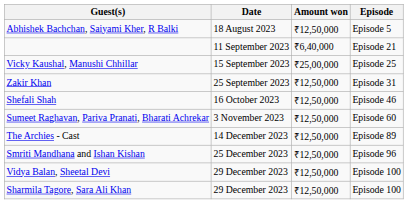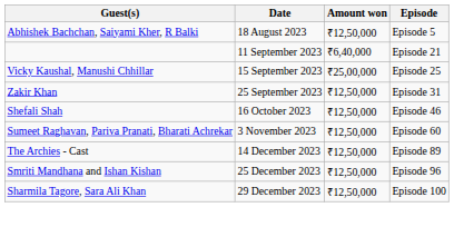 <table class="wikitable">
 <tr>
 <th>Guest(s)</th>
 <th>Date</th>
 <th>Amount won</th>
 <th>Episode</th>
 </tr>
 <tr>
 <td><a href='#'>Abhishek Bachchan</a>, <a href='#'>Saiyami Kher</a>, <a href='#'>R Balki</a></td>
 <td>18 August 2023</td>
 <td>₹12,50,000</td>
 <td>Episode 5</td>
 </tr>
 <tr>
 <td><br></td>
 <td>11 September 2023</td>
 <td>₹6,40,000</td>
 <td>Episode 21</td>
 </tr>
 <tr>
 <td><a href='#'>Vicky Kaushal</a>, <a href='#'>Manushi Chhillar</a></td>
 <td>15 September 2023</td>
 <td>₹25,00,000</td>
 <td>Episode 25</td>
 </tr>
 <tr>
 <td><a href='#'>Zakir Khan</a></td>
 <td>25 September 2023</td>
 <td>₹12,50,000</td>
 <td>Episode 31</td>
 </tr>
 <tr>
 <td><a href='#'>Shefali Shah</a></td>
 <td>16 October 2023</td>
 <td>₹12,50,000</td>
 <td>Episode 46</td>
 </tr>
 <tr>
 <td><a href='#'>Sumeet Raghavan</a>, <a href='#'>Pariva Pranati</a>, <a href='#'>Bharati Achrekar</a></td>
 <td>3 November 2023</td>
 <td>₹12,50,000</td>
 <td>Episode 60</td>
 </tr>
 <tr>
 <td><a href='#'>The Archies</a> - Cast</td>
 <td>14 December 2023</td>
 <td>₹12,50,000</td>
 <td>Episode 89</td>
 </tr>
 <tr>
 <td><a href='#'>Smriti Mandhana</a> and <a href='#'>Ishan Kishan</a></td>
 <td>25 December 2023</td>
 <td>₹12,50,000</td>
 <td>Episode 96</td>
 </tr>
 <tr>
-<td><a href='#'>Vidya Balan</a>, <a href='#'>Sheetal Devi</a></td>
-<td>29 December 2023</td>
-<td>₹12,50,000</td>
-<td>Episode 100</td>
-</tr>
-<tr>
 <td><a href='#'>Sharmila Tagore</a>, <a href='#'>Sara Ali Khan</a></td>
 <td>29 December 2023</td>
 <td>₹12,50,000</td>
 <td>Episode 100</td>
 </tr>
 </table>
